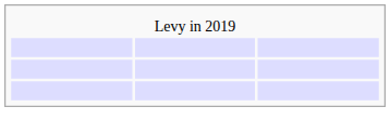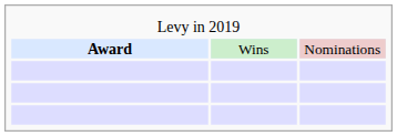 <table class="infobox" style="width: 25em; text-align: left; font-size: 70%; vertical-align: middle;">
 <tr>
 <td colspan="3" style="text-align:center;"></td>
 </tr>
 <tr>
 <td colspan="3" style="text-align:center;">Levy in 2019</td>
+</tr>
+<tr bgcolor=#D9E8FF style="text-align:center;">
+<th style="vertical-align: middle;">Award</th>
+<td style="background:#cceecc; font-size:8pt; vertical-align: middle;" width="60px">Wins</td>
+<td style="background:#eecccc; font-size:8pt; vertical-align: middle;" width="60px">Nominations</td>
 </tr>
 <tr bgcolor=#ddddff>
 <td align="center"><br></td>
 <td></td>
 <td></td>
 </tr>
 <tr bgcolor=#ddddff>
 <td align="center"><br></td>
 <td></td>
 <td></td>
 </tr>
 <tr bgcolor=#ddddff>
 <td align="center"><br></td>
 <td></td>
 <td></td>
 </tr>
 </table>
